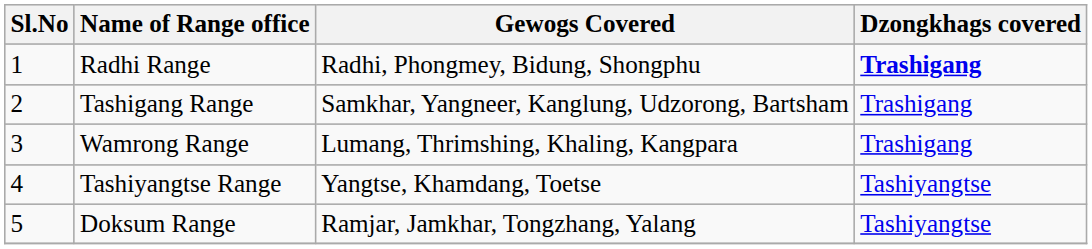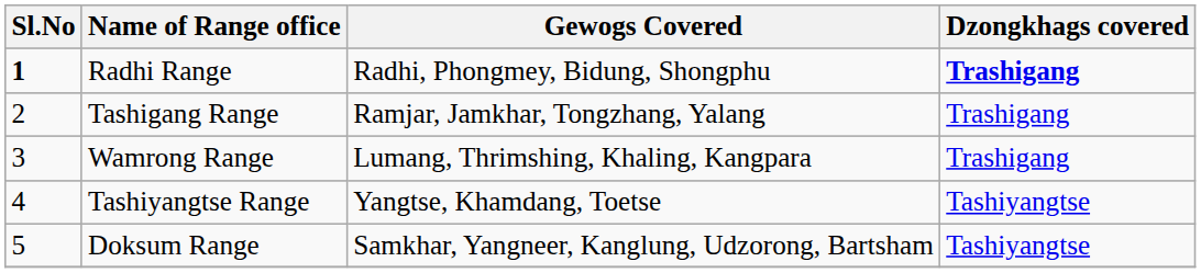 <table class="wikitable">
 <tr>
 <th>Sl.No</th>
 <th>Name of Range office</th>
 <th>Gewogs Covered</th>
 <th>Dzongkhags covered</th>
 </tr>
 <tr>
-<td>1</td>
+<td><strong>1</strong></td>
 <td>Radhi Range</td>
 <td>Radhi, Phongmey, Bidung, Shongphu</td>
 <td><strong><a href='#'>Trashigang</a></strong></td>
 </tr>
 <tr>
 <td>2</td>
 <td>Tashigang Range</td>
-<td>Samkhar, Yangneer, Kanglung, Udzorong, Bartsham</td>
+<td>Ramjar, Jamkhar, Tongzhang, Yalang</td>
 <td><a href='#'>Trashigang</a></td>
 </tr>
 <tr>
 <td>3</td>
 <td>Wamrong Range</td>
 <td>Lumang, Thrimshing, Khaling, Kangpara</td>
 <td><a href='#'>Trashigang</a></td>
 </tr>
 <tr>
 <td>4</td>
 <td>Tashiyangtse Range</td>
 <td>Yangtse, Khamdang, Toetse</td>
 <td><a href='#'>Tashiyangtse</a></td>
 </tr>
 <tr>
 <td>5</td>
 <td>Doksum Range</td>
-<td>Ramjar, Jamkhar, Tongzhang, Yalang</td>
+<td>Samkhar, Yangneer, Kanglung, Udzorong, Bartsham</td>
 <td><a href='#'>Tashiyangtse</a></td>
 </tr>
 <tr>
 </tr>
 </table>
